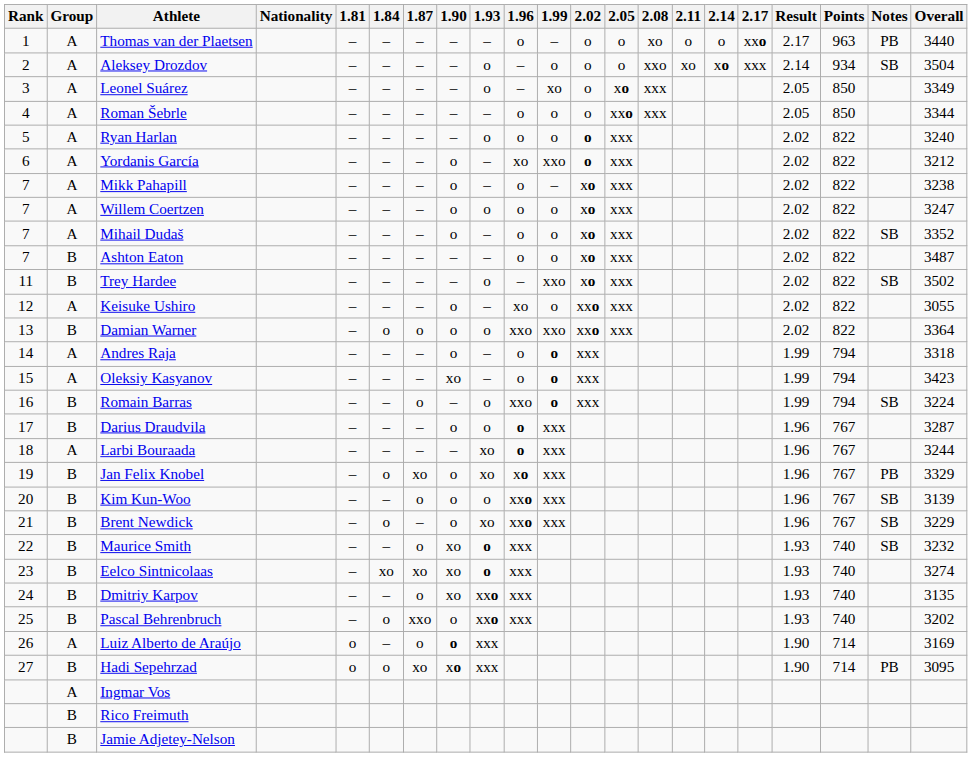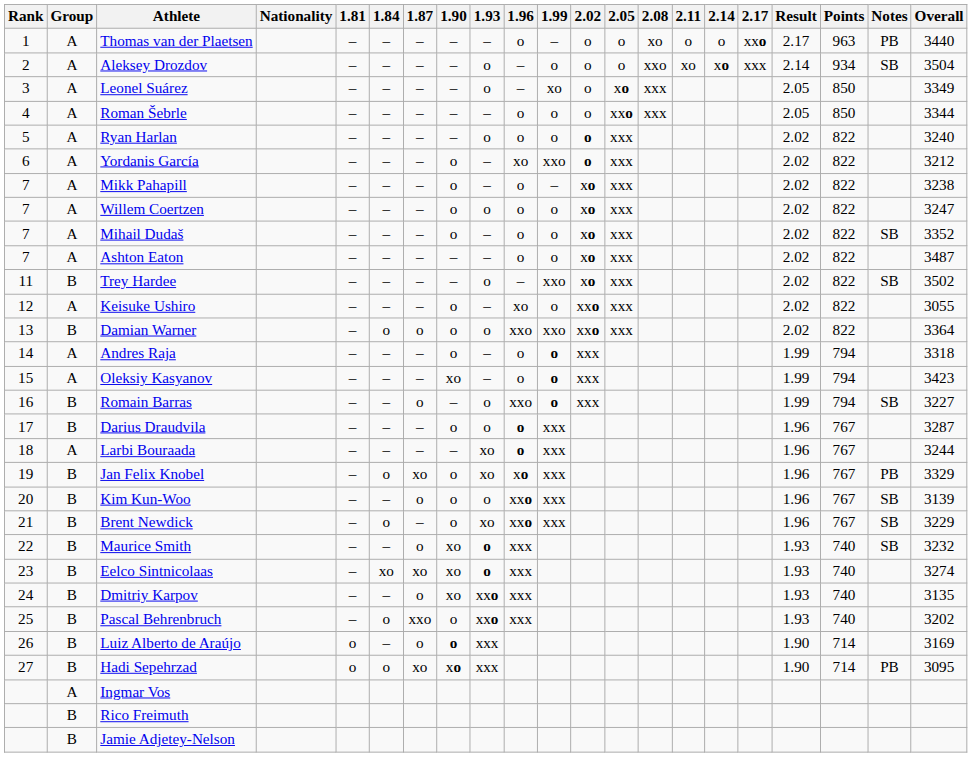 <table class="wikitable sortable" style="text-align:center">
 <tr>
 <th>Rank</th>
 <th>Group</th>
 <th>Athlete</th>
 <th>Nationality</th>
 <th>1.81</th>
 <th>1.84</th>
 <th>1.87</th>
 <th>1.90</th>
 <th>1.93</th>
 <th>1.96</th>
 <th>1.99</th>
 <th>2.02</th>
 <th>2.05</th>
 <th>2.08</th>
 <th>2.11</th>
 <th>2.14</th>
 <th>2.17</th>
 <th>Result</th>
 <th>Points</th>
 <th>Notes</th>
 <th>Overall</th>
 </tr>
 <tr>
 <td>1</td>
 <td>A</td>
 <td align=left><a href='#'>Thomas van der Plaetsen</a></td>
 <td align=left></td>
 <td>–</td>
 <td>–</td>
 <td>–</td>
 <td>–</td>
 <td>–</td>
 <td>o</td>
 <td>–</td>
 <td>o</td>
 <td>o</td>
 <td>xo</td>
 <td>o</td>
 <td>o</td>
 <td>xx<strong>o</strong></td>
 <td>2.17</td>
 <td>963</td>
 <td>PB</td>
 <td>3440</td>
 </tr>
 <tr>
 <td>2</td>
 <td>A</td>
 <td align=left><a href='#'>Aleksey Drozdov</a></td>
 <td align=left></td>
 <td>–</td>
 <td>–</td>
 <td>–</td>
 <td>–</td>
 <td>o</td>
 <td>–</td>
 <td>o</td>
 <td>o</td>
 <td>o</td>
 <td>xxo</td>
 <td>xo</td>
 <td>x<strong>o</strong></td>
 <td>xxx</td>
 <td>2.14</td>
 <td>934</td>
 <td>SB</td>
 <td>3504</td>
 </tr>
 <tr>
 <td>3</td>
 <td>A</td>
 <td align=left><a href='#'>Leonel Suárez</a></td>
 <td align=left></td>
 <td>–</td>
 <td>–</td>
 <td>–</td>
 <td>–</td>
 <td>o</td>
 <td>–</td>
 <td>xo</td>
 <td>o</td>
 <td>x<strong>o</strong></td>
 <td>xxx</td>
 <td></td>
 <td></td>
 <td></td>
 <td>2.05</td>
 <td>850</td>
 <td></td>
 <td>3349</td>
 </tr>
 <tr>
 <td>4</td>
 <td>A</td>
 <td align=left><a href='#'>Roman Šebrle</a></td>
 <td align=left></td>
 <td>–</td>
 <td>–</td>
 <td>–</td>
 <td>–</td>
 <td>–</td>
 <td>o</td>
 <td>o</td>
 <td>o</td>
 <td>xx<strong>o</strong></td>
 <td>xxx</td>
 <td></td>
 <td></td>
 <td></td>
 <td>2.05</td>
 <td>850</td>
 <td></td>
 <td>3344</td>
 </tr>
 <tr>
 <td>5</td>
 <td>A</td>
 <td align=left><a href='#'>Ryan Harlan</a></td>
 <td align=left></td>
 <td>–</td>
 <td>–</td>
 <td>–</td>
 <td>–</td>
 <td>o</td>
 <td>o</td>
 <td>o</td>
 <td><strong>o</strong></td>
 <td>xxx</td>
 <td></td>
 <td></td>
 <td></td>
 <td></td>
 <td>2.02</td>
 <td>822</td>
 <td></td>
 <td>3240</td>
 </tr>
 <tr>
 <td>6</td>
 <td>A</td>
 <td align=left><a href='#'>Yordanis García</a></td>
 <td align=left></td>
 <td>–</td>
 <td>–</td>
 <td>–</td>
 <td>o</td>
 <td>–</td>
 <td>xo</td>
 <td>xxo</td>
 <td><strong>o</strong></td>
 <td>xxx</td>
 <td></td>
 <td></td>
 <td></td>
 <td></td>
 <td>2.02</td>
 <td>822</td>
 <td></td>
 <td>3212</td>
 </tr>
 <tr>
 <td>7</td>
 <td>A</td>
 <td align=left><a href='#'>Mikk Pahapill</a></td>
 <td align=left></td>
 <td>–</td>
 <td>–</td>
 <td>–</td>
 <td>o</td>
 <td>–</td>
 <td>o</td>
 <td>–</td>
 <td>x<strong>o</strong></td>
 <td>xxx</td>
 <td></td>
 <td></td>
 <td></td>
 <td></td>
 <td>2.02</td>
 <td>822</td>
 <td></td>
 <td>3238</td>
 </tr>
 <tr>
 <td>7</td>
 <td>A</td>
 <td align=left><a href='#'>Willem Coertzen</a></td>
 <td align=left></td>
 <td>–</td>
 <td>–</td>
 <td>–</td>
 <td>o</td>
 <td>o</td>
 <td>o</td>
 <td>o</td>
 <td>x<strong>o</strong></td>
 <td>xxx</td>
 <td></td>
 <td></td>
 <td></td>
 <td></td>
 <td>2.02</td>
 <td>822</td>
 <td></td>
 <td>3247</td>
 </tr>
 <tr>
 <td>7</td>
 <td>A</td>
 <td align=left><a href='#'>Mihail Dudaš</a></td>
 <td align=left></td>
 <td>–</td>
 <td>–</td>
 <td>–</td>
 <td>o</td>
 <td>–</td>
 <td>o</td>
 <td>o</td>
 <td>x<strong>o</strong></td>
 <td>xxx</td>
 <td></td>
 <td></td>
 <td></td>
 <td></td>
 <td>2.02</td>
 <td>822</td>
 <td>SB</td>
 <td>3352</td>
 </tr>
 <tr>
 <td>7</td>
-<td>B</td>
+<td>A</td>
 <td align=left><a href='#'>Ashton Eaton</a></td>
 <td align=left></td>
 <td>–</td>
 <td>–</td>
 <td>–</td>
 <td>–</td>
 <td>–</td>
 <td>o</td>
 <td>o</td>
 <td>x<strong>o</strong></td>
 <td>xxx</td>
 <td></td>
 <td></td>
 <td></td>
 <td></td>
 <td>2.02</td>
 <td>822</td>
 <td></td>
 <td>3487</td>
 </tr>
 <tr>
 <td>11</td>
 <td>B</td>
 <td align=left><a href='#'>Trey Hardee</a></td>
 <td align=left></td>
 <td>–</td>
 <td>–</td>
 <td>–</td>
 <td>–</td>
 <td>o</td>
 <td>–</td>
 <td>xxo</td>
 <td>x<strong>o</strong></td>
 <td>xxx</td>
 <td></td>
 <td></td>
 <td></td>
 <td></td>
 <td>2.02</td>
 <td>822</td>
 <td>SB</td>
 <td>3502</td>
 </tr>
 <tr>
 <td>12</td>
 <td>A</td>
 <td align=left><a href='#'>Keisuke Ushiro</a></td>
 <td align=left></td>
 <td>–</td>
 <td>–</td>
 <td>–</td>
 <td>o</td>
 <td>–</td>
 <td>xo</td>
 <td>o</td>
 <td>xx<strong>o</strong></td>
 <td>xxx</td>
 <td></td>
 <td></td>
 <td></td>
 <td></td>
 <td>2.02</td>
 <td>822</td>
 <td></td>
 <td>3055</td>
 </tr>
 <tr>
 <td>13</td>
 <td>B</td>
 <td align=left><a href='#'>Damian Warner</a></td>
 <td align=left></td>
 <td>–</td>
 <td>o</td>
 <td>o</td>
 <td>o</td>
 <td>o</td>
 <td>xxo</td>
 <td>xxo</td>
 <td>xx<strong>o</strong></td>
 <td>xxx</td>
 <td></td>
 <td></td>
 <td></td>
 <td></td>
 <td>2.02</td>
 <td>822</td>
 <td></td>
 <td>3364</td>
 </tr>
 <tr>
 <td>14</td>
 <td>A</td>
 <td align=left><a href='#'>Andres Raja</a></td>
 <td align=left></td>
 <td>–</td>
 <td>–</td>
 <td>–</td>
 <td>o</td>
 <td>–</td>
 <td>o</td>
 <td><strong>o</strong></td>
 <td>xxx</td>
 <td></td>
 <td></td>
 <td></td>
 <td></td>
 <td></td>
 <td>1.99</td>
 <td>794</td>
 <td></td>
 <td>3318</td>
 </tr>
 <tr>
 <td>15</td>
 <td>A</td>
 <td align=left><a href='#'>Oleksiy Kasyanov</a></td>
 <td align=left></td>
 <td>–</td>
 <td>–</td>
 <td>–</td>
 <td>xo</td>
 <td>–</td>
 <td>o</td>
 <td><strong>o</strong></td>
 <td>xxx</td>
 <td></td>
 <td></td>
 <td></td>
 <td></td>
 <td></td>
 <td>1.99</td>
 <td>794</td>
 <td></td>
 <td>3423</td>
 </tr>
 <tr>
 <td>16</td>
 <td>B</td>
 <td align=left><a href='#'>Romain Barras</a></td>
 <td align=left></td>
 <td>–</td>
 <td>–</td>
 <td>o</td>
 <td>–</td>
 <td>o</td>
 <td>xxo</td>
 <td><strong>o</strong></td>
 <td>xxx</td>
 <td></td>
 <td></td>
 <td></td>
 <td></td>
 <td></td>
 <td>1.99</td>
 <td>794</td>
 <td>SB</td>
-<td>3224</td>
+<td>3227</td>
 </tr>
 <tr>
 <td>17</td>
 <td>B</td>
 <td align=left><a href='#'>Darius Draudvila</a></td>
 <td align=left></td>
 <td>–</td>
 <td>–</td>
 <td>–</td>
 <td>o</td>
 <td>o</td>
 <td><strong>o</strong></td>
 <td>xxx</td>
 <td></td>
 <td></td>
 <td></td>
 <td></td>
 <td></td>
 <td></td>
 <td>1.96</td>
 <td>767</td>
 <td></td>
 <td>3287</td>
 </tr>
 <tr>
 <td>18</td>
 <td>A</td>
 <td align=left><a href='#'>Larbi Bouraada</a></td>
 <td align=left></td>
 <td>–</td>
 <td>–</td>
 <td>–</td>
 <td>–</td>
 <td>xo</td>
 <td><strong>o</strong></td>
 <td>xxx</td>
 <td></td>
 <td></td>
 <td></td>
 <td></td>
 <td></td>
 <td></td>
 <td>1.96</td>
 <td>767</td>
 <td></td>
 <td>3244</td>
 </tr>
 <tr>
 <td>19</td>
 <td>B</td>
 <td align=left><a href='#'>Jan Felix Knobel</a></td>
 <td align=left></td>
 <td>–</td>
 <td>o</td>
 <td>xo</td>
 <td>o</td>
 <td>xo</td>
 <td>x<strong>o</strong></td>
 <td>xxx</td>
 <td></td>
 <td></td>
 <td></td>
 <td></td>
 <td></td>
 <td></td>
 <td>1.96</td>
 <td>767</td>
 <td>PB</td>
 <td>3329</td>
 </tr>
 <tr>
 <td>20</td>
 <td>B</td>
 <td align=left><a href='#'>Kim Kun-Woo</a></td>
 <td align=left></td>
 <td>–</td>
 <td>–</td>
 <td>o</td>
 <td>o</td>
 <td>o</td>
 <td>xx<strong>o</strong></td>
 <td>xxx</td>
 <td></td>
 <td></td>
 <td></td>
 <td></td>
 <td></td>
 <td></td>
 <td>1.96</td>
 <td>767</td>
 <td>SB</td>
 <td>3139</td>
 </tr>
 <tr>
 <td>21</td>
 <td>B</td>
 <td align=left><a href='#'>Brent Newdick</a></td>
 <td align=left></td>
 <td>–</td>
 <td>o</td>
 <td>–</td>
 <td>o</td>
 <td>xo</td>
 <td>xx<strong>o</strong></td>
 <td>xxx</td>
 <td></td>
 <td></td>
 <td></td>
 <td></td>
 <td></td>
 <td></td>
 <td>1.96</td>
 <td>767</td>
 <td>SB</td>
 <td>3229</td>
 </tr>
 <tr>
 <td>22</td>
 <td>B</td>
 <td align=left><a href='#'>Maurice Smith</a></td>
 <td align=left></td>
 <td>–</td>
 <td>–</td>
 <td>o</td>
 <td>xo</td>
 <td><strong>o</strong></td>
 <td>xxx</td>
 <td></td>
 <td></td>
 <td></td>
 <td></td>
 <td></td>
 <td></td>
 <td></td>
 <td>1.93</td>
 <td>740</td>
 <td>SB</td>
 <td>3232</td>
 </tr>
 <tr>
 <td>23</td>
 <td>B</td>
 <td align=left><a href='#'>Eelco Sintnicolaas</a></td>
 <td align=left></td>
 <td>–</td>
 <td>xo</td>
 <td>xo</td>
 <td>xo</td>
 <td><strong>o</strong></td>
 <td>xxx</td>
 <td></td>
 <td></td>
 <td></td>
 <td></td>
 <td></td>
 <td></td>
 <td></td>
 <td>1.93</td>
 <td>740</td>
 <td></td>
 <td>3274</td>
 </tr>
 <tr>
 <td>24</td>
 <td>B</td>
 <td align=left><a href='#'>Dmitriy Karpov</a></td>
 <td align=left></td>
 <td>–</td>
 <td>–</td>
 <td>o</td>
 <td>xo</td>
 <td>xx<strong>o</strong></td>
 <td>xxx</td>
 <td></td>
 <td></td>
 <td></td>
 <td></td>
 <td></td>
 <td></td>
 <td></td>
 <td>1.93</td>
 <td>740</td>
 <td></td>
 <td>3135</td>
 </tr>
 <tr>
 <td>25</td>
 <td>B</td>
 <td align=left><a href='#'>Pascal Behrenbruch</a></td>
 <td align=left></td>
 <td>–</td>
 <td>o</td>
 <td>xxo</td>
 <td>o</td>
 <td>xx<strong>o</strong></td>
 <td>xxx</td>
 <td></td>
 <td></td>
 <td></td>
 <td></td>
 <td></td>
 <td></td>
 <td></td>
 <td>1.93</td>
 <td>740</td>
 <td></td>
 <td>3202</td>
 </tr>
 <tr>
 <td>26</td>
-<td>A</td>
+<td>B</td>
 <td align=left><a href='#'>Luiz Alberto de Araújo</a></td>
 <td align=left></td>
 <td>o</td>
 <td>–</td>
 <td>o</td>
 <td><strong>o</strong></td>
 <td>xxx</td>
 <td></td>
 <td></td>
 <td></td>
 <td></td>
 <td></td>
 <td></td>
 <td></td>
 <td></td>
 <td>1.90</td>
 <td>714</td>
 <td></td>
 <td>3169</td>
 </tr>
 <tr>
 <td>27</td>
 <td>B</td>
 <td align=left><a href='#'>Hadi Sepehrzad</a></td>
 <td align=left></td>
 <td>o</td>
 <td>o</td>
 <td>xo</td>
 <td>x<strong>o</strong></td>
 <td>xxx</td>
 <td></td>
 <td></td>
 <td></td>
 <td></td>
 <td></td>
 <td></td>
 <td></td>
 <td></td>
 <td>1.90</td>
 <td>714</td>
 <td>PB</td>
 <td>3095</td>
 </tr>
 <tr>
 <td></td>
 <td>A</td>
 <td align=left><a href='#'>Ingmar Vos</a></td>
 <td align=left></td>
 <td></td>
 <td></td>
 <td></td>
 <td></td>
 <td></td>
 <td></td>
 <td></td>
 <td></td>
 <td></td>
 <td></td>
 <td></td>
 <td></td>
 <td></td>
 <td></td>
 <td></td>
 <td></td>
 <td></td>
 </tr>
 <tr>
 <td></td>
 <td>B</td>
 <td align=left><a href='#'>Rico Freimuth</a></td>
 <td align=left></td>
 <td></td>
 <td></td>
 <td></td>
 <td></td>
 <td></td>
 <td></td>
 <td></td>
 <td></td>
 <td></td>
 <td></td>
 <td></td>
 <td></td>
 <td></td>
 <td></td>
 <td></td>
 <td></td>
 <td></td>
 </tr>
 <tr>
 <td></td>
 <td>B</td>
 <td align=left><a href='#'>Jamie Adjetey-Nelson</a></td>
 <td align=left></td>
 <td></td>
 <td></td>
 <td></td>
 <td></td>
 <td></td>
 <td></td>
 <td></td>
 <td></td>
 <td></td>
 <td></td>
 <td></td>
 <td></td>
 <td></td>
 <td></td>
 <td></td>
 <td></td>
 <td></td>
 </tr>
 </table>
